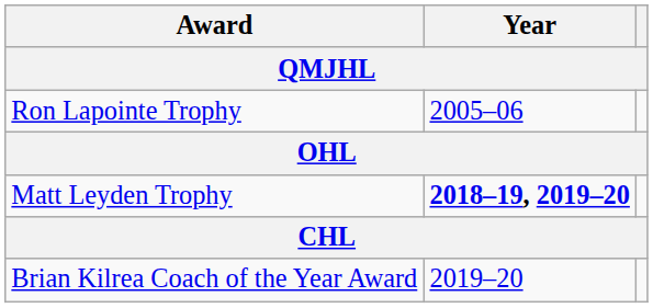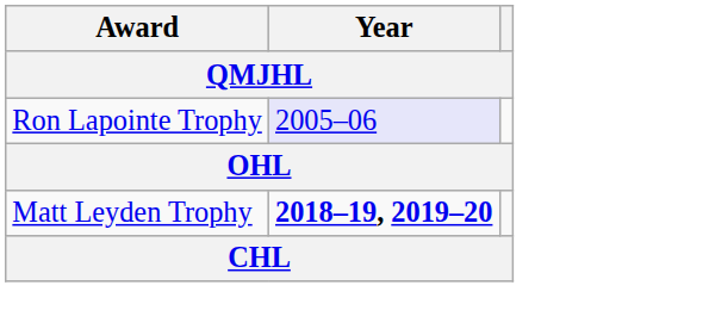 <table class="wikitable">
 <tr>
 <th>Award</th>
 <th>Year</th>
 <th></th>
 </tr>
 <tr>
 <th colspan="3"><a href='#'>QMJHL</a></th>
 </tr>
 <tr>
 <td><a href='#'>Ron Lapointe Trophy</a></td>
-<td><a href='#'>2005–06</a></td>
+<td style="background: lavender;"><a href='#'>2005–06</a></td>
 <td></td>
 </tr>
 <tr>
 <th colspan="3"><a href='#'>OHL</a></th>
 </tr>
 <tr>
 <td><a href='#'>Matt Leyden Trophy</a></td>
 <td><strong><a href='#'>2018–19</a>, <a href='#'>2019–20</a></strong></td>
 <td></td>
 </tr>
 <tr>
 <th colspan="3"><a href='#'>CHL</a></th>
 </tr>
-<tr>
-<td><a href='#'>Brian Kilrea Coach of the Year Award</a></td>
-<td><a href='#'>2019–20</a></td>
-<td></td>
-</tr>
 </table>
